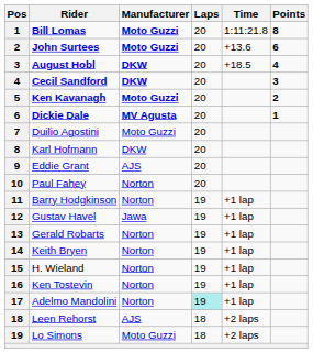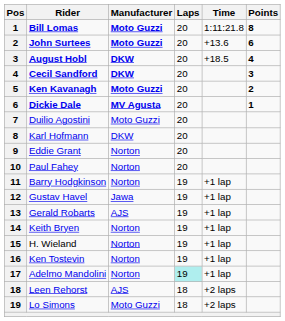 <table class="wikitable" style="font-size: 95%;">
 <tr>
 <th>Pos</th>
 <th>Rider</th>
 <th>Manufacturer</th>
 <th>Laps</th>
 <th>Time</th>
 <th>Points</th>
 </tr>
 <tr>
 <th>1</th>
 <td> <strong><a href='#'>Bill Lomas</a></strong></td>
 <td><strong><a href='#'>Moto Guzzi</a></strong></td>
 <td>20</td>
 <td>1:11:21.8</td>
 <td><strong>8</strong></td>
 </tr>
 <tr>
 <th>2</th>
 <td> <strong><a href='#'>John Surtees</a></strong></td>
 <td><strong><a href='#'>Moto Guzzi</a></strong></td>
 <td>20</td>
 <td>+13.6</td>
 <td><strong>6</strong></td>
 </tr>
 <tr>
 <th>3</th>
 <td> <strong><a href='#'>August Hobl</a></strong></td>
 <td><strong><a href='#'>DKW</a></strong></td>
 <td>20</td>
 <td>+18.5</td>
 <td><strong>4</strong></td>
 </tr>
 <tr>
 <th>4</th>
 <td> <strong><a href='#'>Cecil Sandford</a></strong></td>
 <td><strong><a href='#'>DKW</a></strong></td>
 <td>20</td>
 <td></td>
 <td><strong>3</strong></td>
 </tr>
 <tr>
 <th>5</th>
 <td> <strong><a href='#'>Ken Kavanagh</a></strong></td>
 <td><strong><a href='#'>Moto Guzzi</a></strong></td>
 <td>20</td>
 <td></td>
 <td><strong>2</strong></td>
 </tr>
 <tr>
 <th>6</th>
 <td> <strong><a href='#'>Dickie Dale</a></strong></td>
 <td><strong><a href='#'>MV Agusta</a></strong></td>
 <td>20</td>
 <td></td>
 <td><strong>1</strong></td>
 </tr>
 <tr>
 <th>7</th>
 <td> <a href='#'>Duilio Agostini</a></td>
 <td><a href='#'>Moto Guzzi</a></td>
 <td>20</td>
 <td></td>
 <td></td>
 </tr>
 <tr>
 <th>8</th>
 <td> <a href='#'>Karl Hofmann</a></td>
 <td><a href='#'>DKW</a></td>
 <td>20</td>
 <td></td>
 <td></td>
 </tr>
 <tr>
 <th>9</th>
 <td> <a href='#'>Eddie Grant</a></td>
-<td><a href='#'>AJS</a></td>
+<td><a href='#'>Norton</a></td>
 <td>20</td>
 <td></td>
 <td></td>
 </tr>
 <tr>
 <th>10</th>
 <td> <a href='#'>Paul Fahey</a></td>
 <td><a href='#'>Norton</a></td>
 <td>20</td>
 <td></td>
 <td></td>
 </tr>
 <tr>
 <th>11</th>
 <td> <a href='#'>Barry Hodgkinson</a></td>
 <td><a href='#'>Norton</a></td>
 <td>19</td>
 <td>+1 lap</td>
 <td></td>
 </tr>
 <tr>
 <th>12</th>
 <td> <a href='#'>Gustav Havel</a></td>
 <td><a href='#'>Jawa</a></td>
 <td>19</td>
 <td>+1 lap</td>
 <td></td>
 </tr>
 <tr>
 <th>13</th>
 <td> <a href='#'>Gerald Robarts</a></td>
-<td><a href='#'>Norton</a></td>
+<td><a href='#'>AJS</a></td>
 <td>19</td>
 <td>+1 lap</td>
 <td></td>
 </tr>
 <tr>
 <th>14</th>
 <td> <a href='#'>Keith Bryen</a></td>
 <td><a href='#'>Norton</a></td>
 <td>19</td>
 <td>+1 lap</td>
 <td></td>
 </tr>
 <tr>
 <th>15</th>
 <td> H. Wieland</td>
 <td><a href='#'>Norton</a></td>
 <td>19</td>
 <td>+1 lap</td>
 <td></td>
 </tr>
 <tr>
 <th>16</th>
 <td> <a href='#'>Ken Tostevin</a></td>
 <td><a href='#'>Norton</a></td>
 <td>19</td>
 <td>+1 lap</td>
 <td></td>
 </tr>
 <tr>
 <th>17</th>
 <td> <a href='#'>Adelmo Mandolini</a></td>
 <td><a href='#'>Norton</a></td>
 <td style="background: paleturquoise;">19</td>
 <td>+1 lap</td>
 <td></td>
 </tr>
 <tr>
 <th>18</th>
 <td> <a href='#'>Leen Rehorst</a></td>
 <td><a href='#'>AJS</a></td>
 <td>18</td>
 <td>+2 laps</td>
 <td></td>
 </tr>
 <tr>
 <th>19</th>
 <td> <a href='#'>Lo Simons</a></td>
 <td><a href='#'>Moto Guzzi</a></td>
 <td>18</td>
 <td>+2 laps</td>
 <td></td>
 </tr>
 <tr>
 <th colspan=6></th>
 </tr>
 </table>
